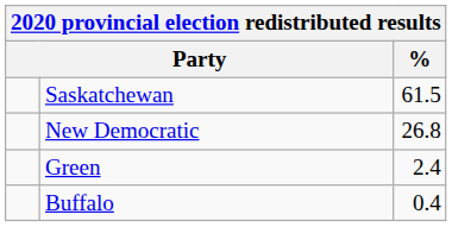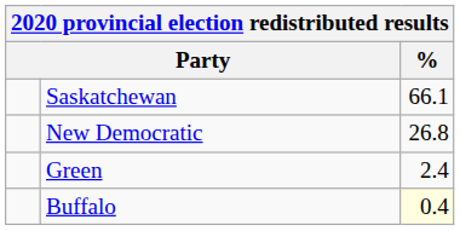 <table class="wikitable">
 <tr>
 <th colspan="4"><a href='#'>2020 provincial election</a> redistributed results</th>
 </tr>
 <tr>
 <th bgcolor="#DDDDFF" width="130px" colspan="2">Party</th>
 <th bgcolor="#DDDDFF" width="30px">%</th>
 </tr>
 <tr>
 <td> </td>
 <td><a href='#'>Saskatchewan</a></td>
-<td align=right>61.5</td>
+<td align=right>66.1</td>
 </tr>
 <tr>
 <td> </td>
 <td><a href='#'>New Democratic</a></td>
 <td align=right>26.8</td>
 </tr>
 <tr>
 <td> </td>
 <td><a href='#'>Green</a></td>
 <td align=right>2.4</td>
 </tr>
 <tr>
 <td> </td>
 <td><a href='#'>Buffalo</a></td>
-<td align=right>0.4</td>
+<td align=right style="background: lightyellow;">0.4</td>
 </tr>
 </table>
